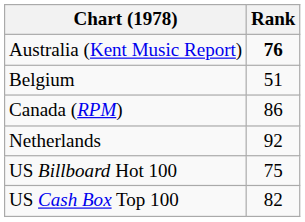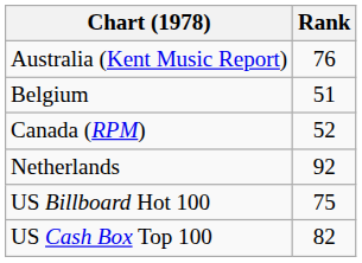 <table class="wikitable sortable">
 <tr>
 <th align="left">Chart (1978)</th>
 <th style="text-align:center;">Rank</th>
 </tr>
 <tr>
 <td align="left">Australia (<a href='#'>Kent Music Report</a>)</td>
-<td style="text-align:center;"><strong>76</strong></td>
+<td style="text-align:center;">76</td>
 </tr>
 <tr>
 <td align="left">Belgium</td>
 <td style="text-align:center;">51</td>
 </tr>
 <tr>
 <td>Canada (<em><a href='#'>RPM</a></em>)</td>
-<td style="text-align:center;">86</td>
+<td style="text-align:center;">52</td>
 </tr>
 <tr>
 <td align="left">Netherlands</td>
 <td style="text-align:center;">92</td>
 </tr>
 <tr>
 <td>US <em>Billboard</em> Hot 100</td>
 <td style="text-align:center;">75</td>
 </tr>
 <tr>
 <td>US <em><a href='#'>Cash Box</a></em> Top 100</td>
 <td style="text-align:center;">82</td>
 </tr>
 </table>
